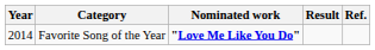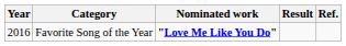 <table class="wikitable">
 <tr>
 <th>Year</th>
 <th>Category</th>
 <th>Nominated work</th>
 <th>Result</th>
 <th>Ref.</th>
 </tr>
 <tr>
-<td>2014</td>
+<td>2016</td>
 <td>Favorite Song of the Year</td>
 <td><strong>"<a href='#'>Love Me Like You Do</a>"</strong></td>
 <td></td>
 <td></td>
 </tr>
 </table>
